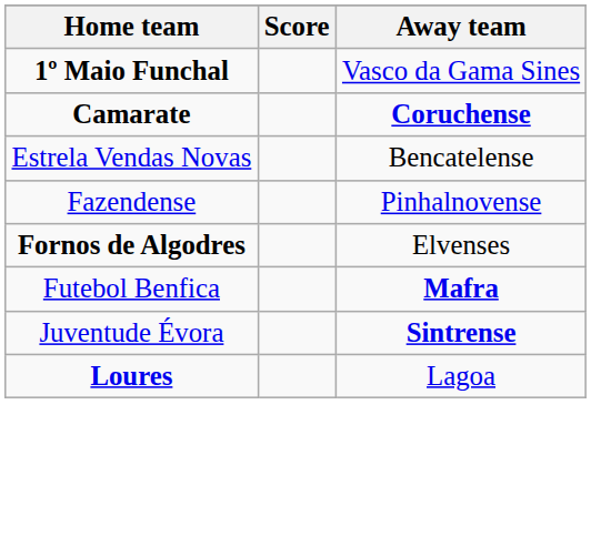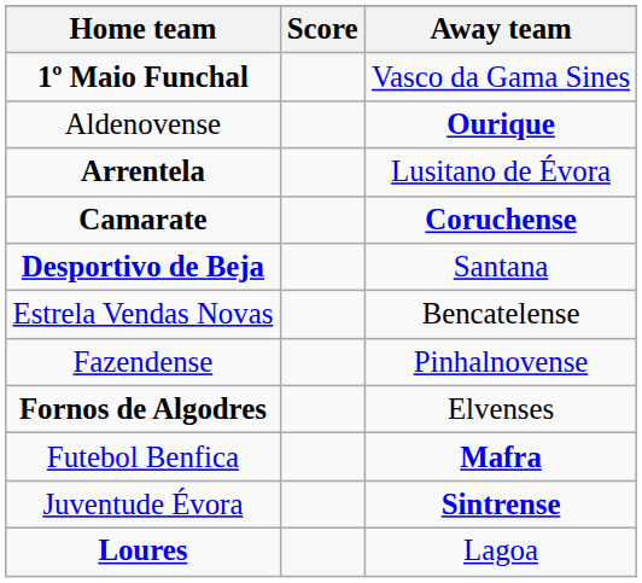 <table class="wikitable" style="text-align: center">
 <tr>
 </tr>
 <tr>
 <th>Home team</th>
 <th>Score</th>
 <th>Away team</th>
 </tr>
 <tr>
 <td><strong>1º Maio Funchal</strong> </td>
 <td></td>
 <td><a href='#'>Vasco da Gama Sines</a> </td>
 </tr>
 <tr>
+<td>Aldenovense </td>
+<td></td>
+<td><strong><a href='#'>Ourique</a></strong> </td>
+</tr>
+<tr>
+<td><strong>Arrentela</strong> </td>
+<td></td>
+<td><a href='#'>Lusitano de Évora</a> </td>
+</tr>
+<tr>
 <td><strong>Camarate</strong> </td>
 <td></td>
 <td><strong><a href='#'>Coruchense</a> </strong></td>
+</tr>
+<tr>
+<td><strong><a href='#'>Desportivo de Beja</a></strong> </td>
+<td></td>
+<td><a href='#'>Santana</a> </td>
 </tr>
 <tr>
 <td><a href='#'>Estrela Vendas Novas</a> </td>
 <td></td>
 <td>Bencatelense </td>
 </tr>
 <tr>
 <td><a href='#'>Fazendense</a> </td>
 <td></td>
 <td><a href='#'>Pinhalnovense</a> </td>
 </tr>
 <tr>
 <td><strong>Fornos de Algodres</strong> </td>
 <td></td>
 <td>Elvenses </td>
 </tr>
 <tr>
 <td><a href='#'>Futebol Benfica</a> </td>
 <td></td>
 <td><strong><a href='#'>Mafra</a></strong> </td>
 </tr>
 <tr>
 <td><a href='#'>Juventude Évora</a> </td>
 <td></td>
 <td><strong><a href='#'>Sintrense</a></strong> </td>
 </tr>
 <tr>
 <td><strong><a href='#'>Loures</a></strong> </td>
 <td></td>
 <td><a href='#'>Lagoa</a> </td>
 </tr>
 </table>
